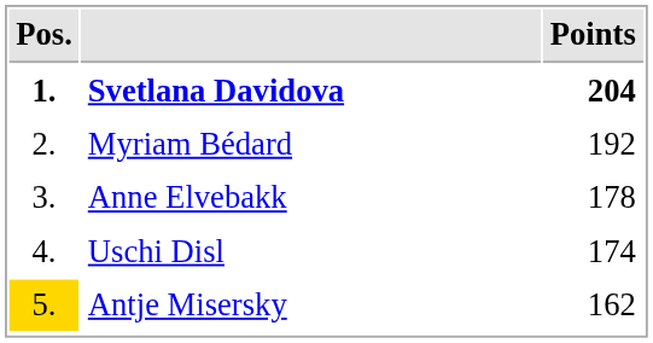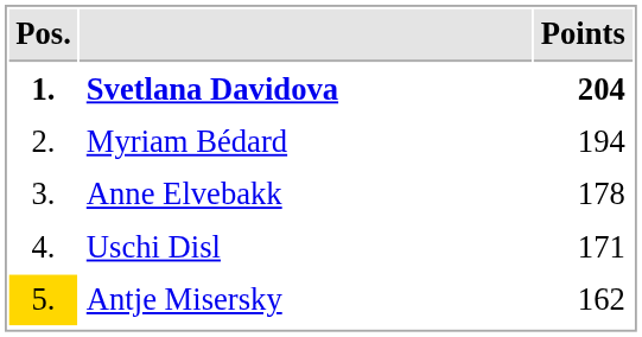 <table cellspacing="1" cellpadding="3" style="border:1px solid #AAAAAA;font-size:90%">
 <tr bgcolor="#E4E4E4">
 <th style="border-bottom:1px solid #AAAAAA" width=10>Pos.</th>
 <th style="border-bottom:1px solid #AAAAAA" width=200></th>
 <th style="border-bottom:1px solid #AAAAAA" width=20>Points</th>
 </tr>
 <tr>
 <td align="center"><strong>1.</strong></td>
 <td> <strong><a href='#'>Svetlana Davidova</a></strong></td>
 <td align="right"><strong>204</strong></td>
 </tr>
 <tr>
 <td align="center">2.</td>
 <td> <a href='#'>Myriam Bédard</a></td>
-<td align="right">192</td>
+<td align="right">194</td>
 </tr>
 <tr>
 <td align="center">3.</td>
 <td> <a href='#'>Anne Elvebakk</a></td>
 <td align="right">178</td>
 </tr>
 <tr>
 <td align="center">4.</td>
 <td> <a href='#'>Uschi Disl</a></td>
-<td align="right">174</td>
+<td align="right">171</td>
 </tr>
 <tr>
 <td align="center" style="background: gold;">5.</td>
 <td> <a href='#'>Antje Misersky</a></td>
 <td align="right">162</td>
 </tr>
 <tr>
 </tr>
 </table>
